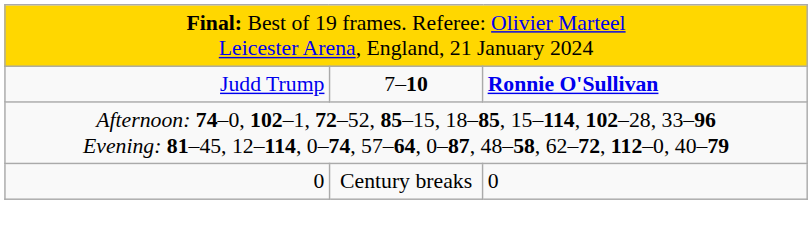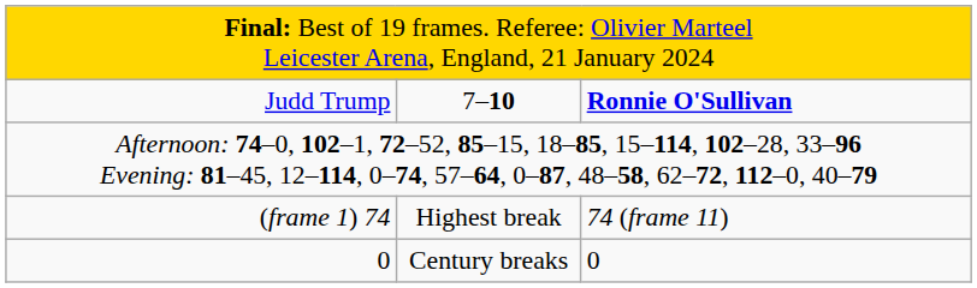 <table class="wikitable" style="font-size: 95%; margin: 1em auto 1em auto;">
 <tr>
 <td colspan="3" align="center" bgcolor="#ffd700"><strong>Final:</strong> Best of 19 frames. Referee: <a href='#'>Olivier Marteel</a><br><a href='#'>Leicester Arena</a>, England, 21 January 2024</td>
 </tr>
 <tr>
 <td width="220" align="right"><a href='#'>Judd Trump</a> <br></td>
 <td width="100" align="center">7–<strong>10</strong></td>
 <td width="220"><strong><a href='#'>Ronnie O'Sullivan</a></strong> <br></td>
 </tr>
 <tr>
 <td colspan="3" align="center" style="font-size: 100%"><em>Afternoon:</em> <strong>74</strong>–0, <strong>102</strong>–1, <strong>72</strong>–52, <strong>85</strong>–15, 18–<strong>85</strong>, 15–<strong>114</strong>, <strong>102</strong>–28, 33–<strong>96</strong><br><em>Evening:</em> <strong>81</strong>–45, 12–<strong>114</strong>, 0–<strong>74</strong>, 57–<strong>64</strong>, 0–<strong>87</strong>, 48–<strong>58</strong>, 62–<strong>72</strong>, <strong>112</strong>–0, 40–<strong>79</strong></td>
 </tr>
 <tr>
+<td align="right">(<em>frame 1</em>) <em>74</em></td>
+<td align="center">Highest break</td>
+<td><em>74</em> (<em>frame 11</em>)</td>
+</tr>
+<tr>
 <td align="right">0</td>
 <td align="center">Century breaks</td>
 <td>0</td>
 </tr>
 </table>
